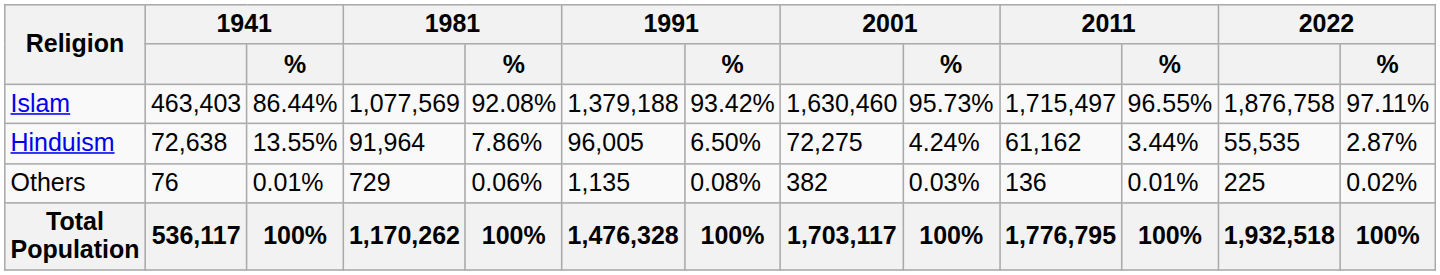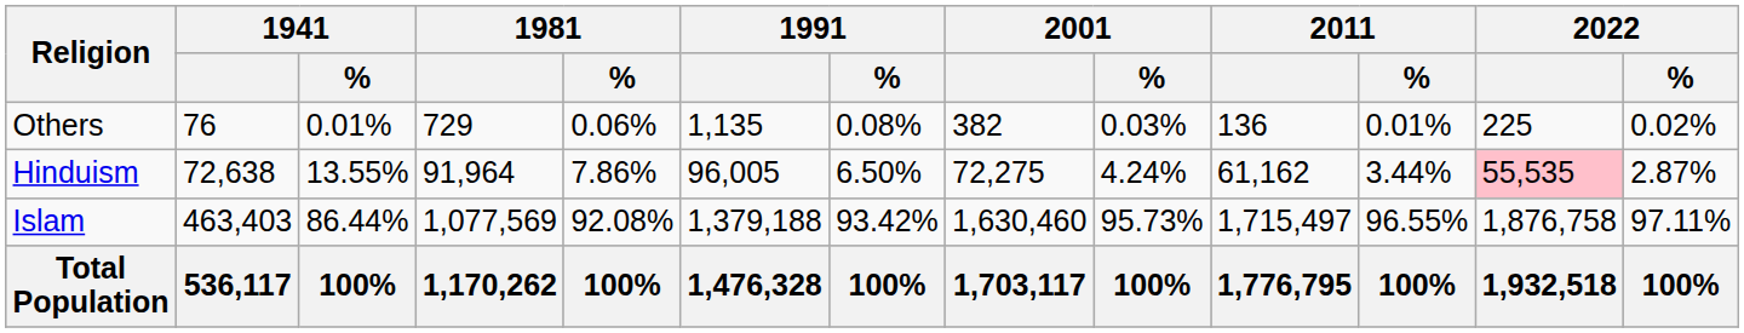 <table class="wikitable sortable">
 <tr>
 <th rowspan="2">Religion</th>
 <th colspan="2">1941</th>
 <th colspan="2">1981</th>
 <th colspan="2">1991</th>
 <th colspan="2">2001</th>
 <th colspan="2">2011</th>
 <th colspan="2">2022</th>
 </tr>
 <tr>
 <th></th>
 <th>%</th>
 <th></th>
 <th>%</th>
 <th></th>
 <th>%</th>
 <th></th>
 <th>%</th>
 <th></th>
 <th>%</th>
 <th></th>
 <th>%</th>
 </tr>
 <tr>
+<td>Others </td>
+<td>76</td>
+<td>0.01%</td>
+<td>729</td>
+<td>0.06%</td>
+<td>1,135</td>
+<td>0.08%</td>
+<td>382</td>
+<td>0.03%</td>
+<td>136</td>
+<td>0.01%</td>
+<td>225</td>
+<td>0.02%</td>
+</tr>
+<tr>
+<td><a href='#'>Hinduism</a> </td>
+<td>72,638</td>
+<td>13.55%</td>
+<td>91,964</td>
+<td>7.86%</td>
+<td>96,005</td>
+<td>6.50%</td>
+<td>72,275</td>
+<td>4.24%</td>
+<td>61,162</td>
+<td>3.44%</td>
+<td style="background: pink;">55,535</td>
+<td>2.87%</td>
+</tr>
+<tr>
 <td><a href='#'>Islam</a> </td>
 <td>463,403</td>
 <td>86.44%</td>
 <td>1,077,569</td>
 <td>92.08%</td>
 <td>1,379,188</td>
 <td>93.42%</td>
 <td>1,630,460</td>
 <td>95.73%</td>
 <td>1,715,497</td>
 <td>96.55%</td>
 <td>1,876,758</td>
 <td>97.11%</td>
-</tr>
-<tr>
-<td><a href='#'>Hinduism</a> </td>
-<td>72,638</td>
-<td>13.55%</td>
-<td>91,964</td>
-<td>7.86%</td>
-<td>96,005</td>
-<td>6.50%</td>
-<td>72,275</td>
-<td>4.24%</td>
-<td>61,162</td>
-<td>3.44%</td>
-<td>55,535</td>
-<td>2.87%</td>
-</tr>
-<tr>
-<td>Others </td>
-<td>76</td>
-<td>0.01%</td>
-<td>729</td>
-<td>0.06%</td>
-<td>1,135</td>
-<td>0.08%</td>
-<td>382</td>
-<td>0.03%</td>
-<td>136</td>
-<td>0.01%</td>
-<td>225</td>
-<td>0.02%</td>
 </tr>
 <tr>
 <th>Total Population</th>
 <th>536,117</th>
 <th>100%</th>
 <th>1,170,262</th>
 <th>100%</th>
 <th>1,476,328</th>
 <th>100%</th>
 <th>1,703,117</th>
 <th>100%</th>
 <th>1,776,795</th>
 <th>100%</th>
 <th>1,932,518</th>
 <th>100%</th>
 </tr>
 </table>
